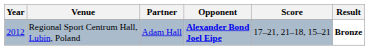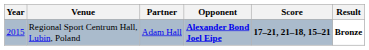 <table class="sortable wikitable" style="font-size: 90%;">
 <tr>
 <th>Year</th>
 <th>Venue</th>
 <th>Partner</th>
 <th>Opponent</th>
 <th>Score</th>
 <th>Result</th>
 </tr>
 <tr style="background:#AABBCC">
-<td align="center"><a href='#'>2012</a></td>
+<td align="center"><a href='#'>2015</a></td>
 <td align="left">Regional Sport Centrum Hall,<br><a href='#'>Lubin</a>, Poland</td>
 <td align="left"> <a href='#'>Adam Hall</a></td>
 <td align="left"><strong> <a href='#'>Alexander Bond</a><br> <a href='#'>Joel Eipe</a></strong></td>
-<td align="left">17–21, 21–18, 15–21</td>
+<td align="left"><strong>17–21, 21–18, 15–21</strong></td>
 <td style="text-align:left; background:white"> <strong>Bronze</strong></td>
 </tr>
 </table>
